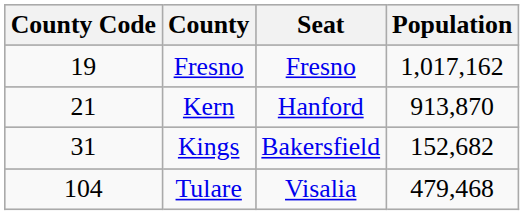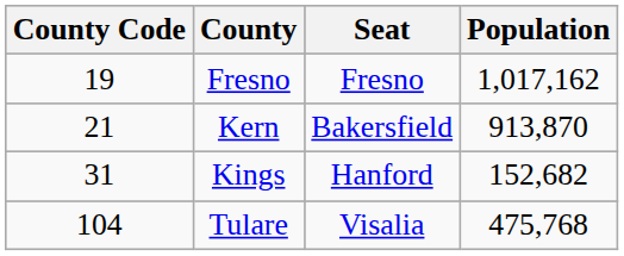 <table class="wikitable sortable" style="text-align:center;">
 <tr>
 <th> County Code</th>
 <th>County</th>
 <th>Seat</th>
 <th>Population</th>
 </tr>
 <tr>
 <td>19</td>
 <td><a href='#'>Fresno</a></td>
 <td><a href='#'>Fresno</a></td>
 <td>1,017,162</td>
 </tr>
 <tr>
 <td>21</td>
 <td><a href='#'>Kern</a></td>
-<td><a href='#'>Hanford</a></td>
+<td><a href='#'>Bakersfield</a></td>
 <td>913,870</td>
 </tr>
 <tr>
 <td>31</td>
 <td><a href='#'>Kings</a></td>
-<td><a href='#'>Bakersfield</a></td>
+<td><a href='#'>Hanford</a></td>
 <td>152,682</td>
 </tr>
 <tr>
 <td>104</td>
 <td><a href='#'>Tulare</a></td>
 <td><a href='#'>Visalia</a></td>
-<td>479,468</td>
+<td>475,768</td>
 </tr>
 </table>
